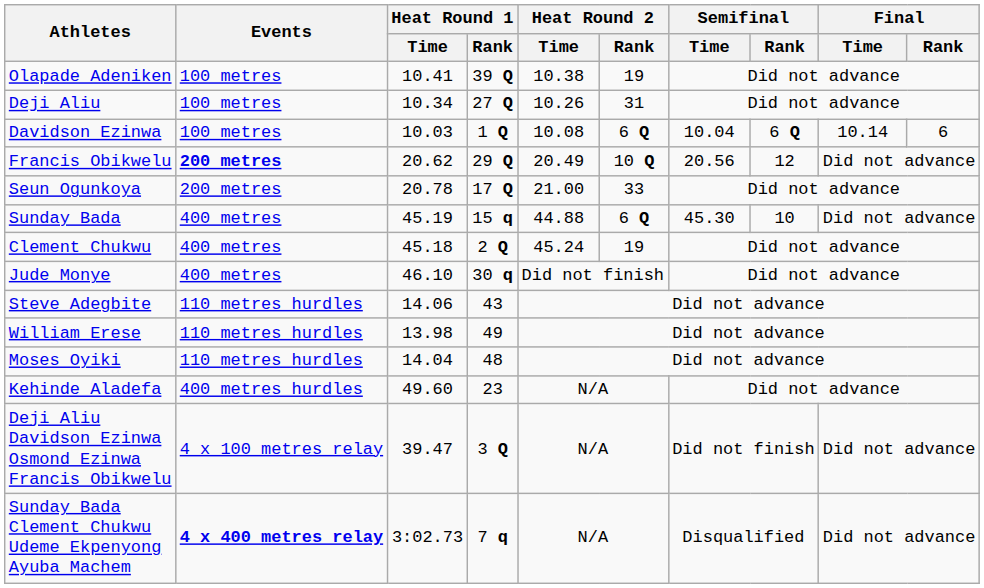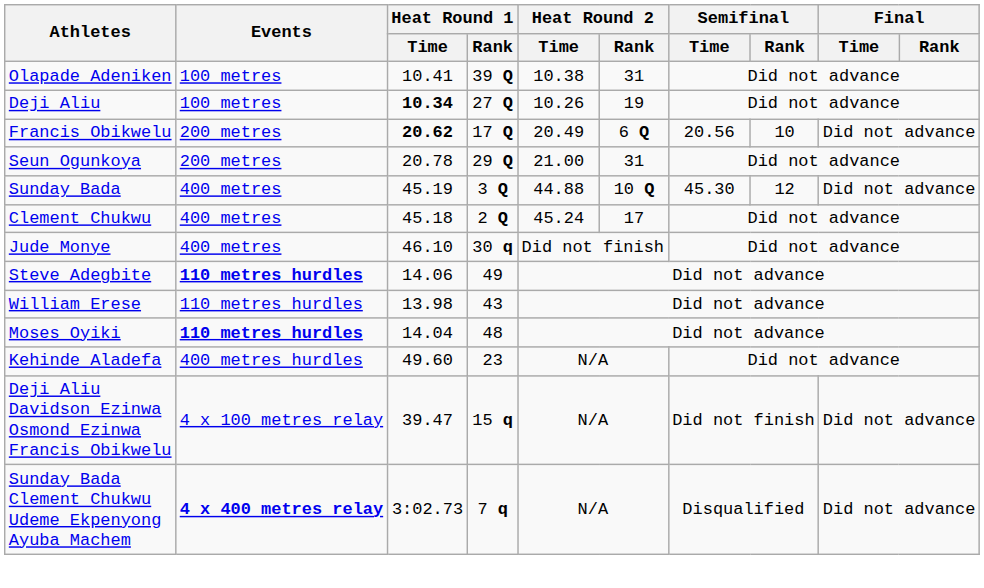 <table class=wikitable style=font-size:90%>
 <tr>
 <th rowspan=2>Athletes</th>
 <th rowspan=2>Events</th>
 <th colspan=2>Heat Round 1</th>
 <th colspan=2>Heat Round 2</th>
 <th colspan=2>Semifinal</th>
 <th colspan=2>Final</th>
 </tr>
 <tr>
 <th>Time</th>
 <th>Rank</th>
 <th>Time</th>
 <th>Rank</th>
 <th>Time</th>
 <th>Rank</th>
 <th>Time</th>
 <th>Rank</th>
 </tr>
 <tr>
 <td><a href='#'>Olapade Adeniken</a></td>
 <td><a href='#'>100 metres</a></td>
 <td align=center>10.41</td>
 <td align=center>39 <strong>Q</strong></td>
 <td align=center>10.38</td>
-<td align=center>19</td>
+<td align=center>31</td>
 <td align=center colspan=4>Did not advance</td>
 </tr>
 <tr>
 <td><a href='#'>Deji Aliu</a></td>
 <td><a href='#'>100 metres</a></td>
-<td align=center>10.34</td>
+<td align=center><strong>10.34</strong></td>
 <td align=center>27 <strong>Q</strong></td>
 <td align=center>10.26</td>
-<td align=center>31</td>
+<td align=center>19</td>
 <td align=center colspan=4>Did not advance</td>
 </tr>
 <tr>
-<td><a href='#'>Davidson Ezinwa</a></td>
-<td><a href='#'>100 metres</a></td>
-<td align=center>10.03</td>
-<td align=center>1 <strong>Q</strong></td>
-<td align=center>10.08</td>
+<td><a href='#'>Francis Obikwelu</a></td>
+<td><a href='#'>200 metres</a></td>
+<td align=center><strong>20.62</strong></td>
+<td align=center>17 <strong>Q</strong></td>
+<td align=center>20.49</td>
 <td align=center>6 <strong>Q</strong></td>
-<td align=center>10.04</td>
-<td align=center>6 <strong>Q</strong></td>
-<td align=center>10.14</td>
-<td align=center>6</td>
-</tr>
-<tr>
-<td><a href='#'>Francis Obikwelu</a></td>
-<td><strong><a href='#'>200 metres</a></strong></td>
-<td align=center>20.62</td>
-<td align=center>29 <strong>Q</strong></td>
-<td align=center>20.49</td>
-<td align=center>10 <strong>Q</strong></td>
 <td align=center>20.56</td>
-<td align=center>12</td>
+<td align=center>10</td>
 <td align=center colspan=2>Did not advance</td>
 </tr>
 <tr>
 <td><a href='#'>Seun Ogunkoya</a></td>
 <td><a href='#'>200 metres</a></td>
 <td align=center>20.78</td>
-<td align=center>17 <strong>Q</strong></td>
+<td align=center>29 <strong>Q</strong></td>
 <td align=center>21.00</td>
-<td align=center>33</td>
+<td align=center>31</td>
 <td align=center colspan=4>Did not advance</td>
 </tr>
 <tr>
 <td><a href='#'>Sunday Bada</a></td>
 <td><a href='#'>400 metres</a></td>
 <td align=center>45.19</td>
-<td align=center>15 <strong>q</strong></td>
+<td align=center>3 <strong>Q</strong></td>
 <td align=center>44.88</td>
-<td align=center>6 <strong>Q</strong></td>
+<td align=center>10 <strong>Q</strong></td>
 <td align=center>45.30</td>
-<td align=center>10</td>
+<td align=center>12</td>
 <td align=center colspan=2>Did not advance</td>
 </tr>
 <tr>
 <td><a href='#'>Clement Chukwu</a></td>
 <td><a href='#'>400 metres</a></td>
 <td align=center>45.18</td>
 <td align=center>2 <strong>Q</strong></td>
 <td align=center>45.24</td>
-<td align=center>19</td>
+<td align=center>17</td>
 <td align=center colspan=4>Did not advance</td>
 </tr>
 <tr>
 <td><a href='#'>Jude Monye</a></td>
 <td><a href='#'>400 metres</a></td>
 <td align=center>46.10</td>
 <td align=center>30 <strong>q</strong></td>
 <td align=center colspan=2>Did not finish</td>
 <td align=center colspan=4>Did not advance</td>
 </tr>
 <tr>
 <td><a href='#'>Steve Adegbite</a></td>
-<td><a href='#'>110 metres hurdles</a></td>
+<td><strong><a href='#'>110 metres hurdles</a></strong></td>
 <td align=center>14.06</td>
-<td align=center>43</td>
+<td align=center>49</td>
 <td align=center colspan=6>Did not advance</td>
 </tr>
 <tr>
 <td><a href='#'>William Erese</a></td>
 <td><a href='#'>110 metres hurdles</a></td>
 <td align=center>13.98</td>
-<td align=center>49</td>
+<td align=center>43</td>
 <td align=center colspan=6>Did not advance</td>
 </tr>
 <tr>
 <td><a href='#'>Moses Oyiki</a></td>
-<td><a href='#'>110 metres hurdles</a></td>
+<td><strong><a href='#'>110 metres hurdles</a></strong></td>
 <td align=center>14.04</td>
 <td align=center>48</td>
 <td align=center colspan=6>Did not advance</td>
 </tr>
 <tr>
 <td><a href='#'>Kehinde Aladefa</a></td>
 <td><a href='#'>400 metres hurdles</a></td>
 <td align=center>49.60</td>
 <td align=center>23</td>
 <td align=center colspan=2>N/A</td>
 <td align=center colspan=4>Did not advance</td>
 </tr>
 <tr>
 <td><a href='#'>Deji Aliu</a><br><a href='#'>Davidson Ezinwa</a><br><a href='#'>Osmond Ezinwa</a><br><a href='#'>Francis Obikwelu</a></td>
 <td><a href='#'>4 x 100 metres relay</a></td>
 <td align=center>39.47</td>
-<td align=center>3 <strong>Q</strong></td>
+<td align=center>15 <strong>q</strong></td>
 <td align=center colspan=2>N/A</td>
 <td align=center colspan=2>Did not finish</td>
 <td align=center colspan=2>Did not advance</td>
 </tr>
 <tr>
 <td><a href='#'>Sunday Bada</a><br><a href='#'>Clement Chukwu</a><br><a href='#'>Udeme Ekpenyong</a><br><a href='#'>Ayuba Machem</a></td>
 <td><strong><a href='#'>4 x 400 metres relay</a></strong></td>
 <td align=center>3:02.73</td>
 <td align=center>7 <strong>q</strong></td>
 <td align=center colspan=2>N/A</td>
 <td align=center colspan=2>Disqualified</td>
 <td align=center colspan=2>Did not advance</td>
 </tr>
 </table>
